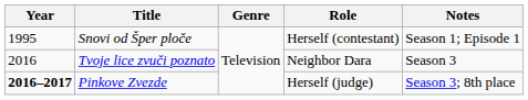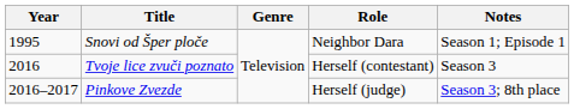 <table class="wikitable">
 <tr>
 <th>Year</th>
 <th>Title</th>
 <th>Genre</th>
 <th>Role</th>
 <th>Notes</th>
 </tr>
 <tr>
 <td>1995</td>
 <td><em>Snovi od Šper ploče</em></td>
 <td rowspan="3">Television</td>
-<td>Herself (contestant)</td>
+<td>Neighbor Dara</td>
 <td>Season 1; Episode 1</td>
 </tr>
 <tr>
 <td>2016</td>
 <td><em><a href='#'>Tvoje lice zvuči poznato</a></em></td>
-<td>Neighbor Dara</td>
+<td>Herself (contestant)</td>
 <td>Season 3</td>
 </tr>
 <tr>
-<td><strong>2016–2017</strong></td>
+<td>2016–2017</td>
 <td><em><a href='#'>Pinkove Zvezde</a></em></td>
 <td>Herself (judge)</td>
 <td><a href='#'>Season 3</a>; 8th place</td>
 </tr>
 </table>
